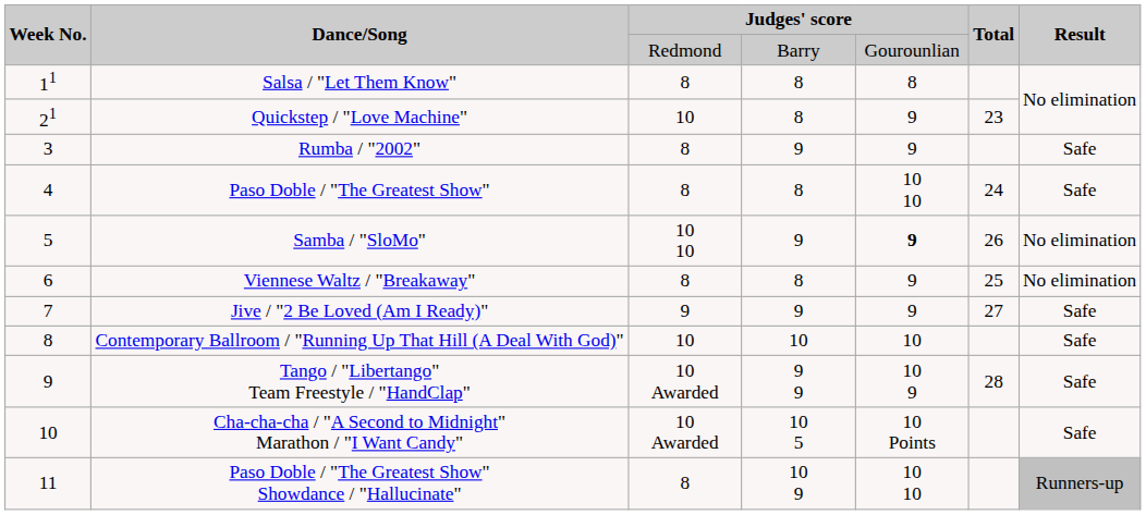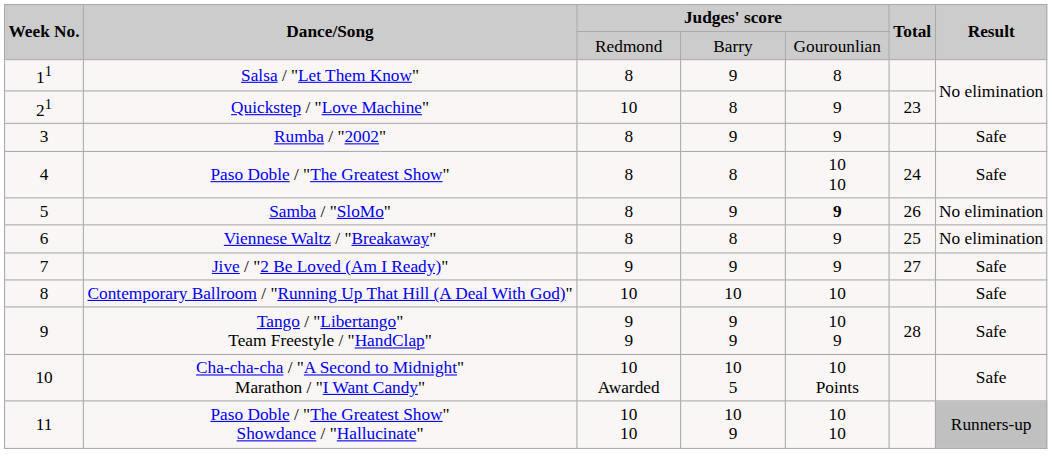 <table class="wikitable collapsible">
 <tr>
 <th rowspan="2" style="background:#ccc; text-align:Center;"><strong>Week No.</strong></th>
 <th rowspan="2" style="background:#ccc; text-align:Center;"><strong>Dance/Song</strong></th>
 <th colspan="3" style="background:#ccc; text-align:Center;"><strong>Judges' score</strong></th>
 <th rowspan="2" style="background:#ccc; text-align:Center;"><strong>Total</strong></th>
 <th rowspan="2" style="background:#ccc; text-align:Center;"><strong>Result</strong></th>
 </tr>
 <tr style="text-align:center; background:#ccc;">
 <td style="width:10%; ">Redmond</td>
 <td style="width:10%; ">Barry</td>
 <td style="width:10%; ">Gourounlian</td>
 </tr>
 <tr style="text-align:center; background:#faf6f6;">
 <td>1<sup>1</sup></td>
 <td><a href='#'>Salsa</a> / "<a href='#'>Let Them Know</a>"</td>
 <td>8</td>
-<td>8</td>
+<td>9</td>
 <td>8</td>
 <td></td>
 <td rowspan="2">No elimination</td>
 </tr>
 <tr style="text-align:center; background:#faf6f6;">
 <td>2<sup>1</sup></td>
 <td><a href='#'>Quickstep</a> / "<a href='#'>Love Machine</a>"</td>
 <td>10</td>
 <td>8</td>
 <td>9</td>
 <td>23</td>
 </tr>
 <tr style="text-align:center; background:#faf6f6;">
 <td>3</td>
 <td><a href='#'>Rumba</a> / "<a href='#'>2002</a>"</td>
 <td>8</td>
 <td>9</td>
 <td>9</td>
 <td></td>
 <td>Safe</td>
 </tr>
 <tr style="text-align:center; background:#faf6f6;">
 <td>4</td>
 <td><a href='#'>Paso Doble</a> / "<a href='#'>The Greatest Show</a>"</td>
 <td>8</td>
 <td>8</td>
 <td>10<br>10</td>
 <td>24</td>
 <td>Safe</td>
 </tr>
 <tr style="text-align:center; background:#faf6f6;">
 <td>5</td>
 <td><a href='#'>Samba</a> / "<a href='#'>SloMo</a>"</td>
-<td>10<br>10</td>
+<td>8</td>
 <td>9</td>
 <td><strong>9</strong></td>
 <td>26</td>
 <td>No elimination</td>
 </tr>
 <tr style="text-align:center; background:#faf6f6;">
 <td>6</td>
 <td><a href='#'>Viennese Waltz</a> / "<a href='#'>Breakaway</a>"</td>
 <td>8</td>
 <td>8</td>
 <td>9</td>
 <td>25</td>
 <td>No elimination</td>
 </tr>
 <tr style="text-align:center; background:#faf6f6;">
 <td>7</td>
 <td><a href='#'>Jive</a> / "<a href='#'>2 Be Loved (Am I Ready)</a>"</td>
 <td>9</td>
 <td>9</td>
 <td>9</td>
 <td>27</td>
 <td>Safe</td>
 </tr>
 <tr style="text-align:center; background:#faf6f6;">
 <td>8</td>
 <td><a href='#'>Contemporary Ballroom</a> / "<a href='#'>Running Up That Hill (A Deal With God)</a>"</td>
 <td>10</td>
 <td>10</td>
 <td>10</td>
 <td></td>
 <td>Safe</td>
 </tr>
 <tr style="text-align:center; background:#faf6f6;">
 <td>9</td>
 <td><a href='#'>Tango</a> / "<a href='#'>Libertango</a>"<br>Team Freestyle / "<a href='#'>HandClap</a>"</td>
-<td>10<br>Awarded</td>
+<td>9<br>9</td>
 <td>9<br>9</td>
 <td>10<br>9</td>
 <td>28<br></td>
 <td>Safe</td>
 </tr>
 <tr style="text-align:center; background:#faf6f6;">
 <td>10</td>
 <td><a href='#'>Cha-cha-cha</a> / "<a href='#'>A Second to Midnight</a>"<br>Marathon / "<a href='#'>I Want Candy</a>"</td>
 <td>10<br>Awarded</td>
 <td>10<br>5</td>
 <td>10<br>Points</td>
 <td><br></td>
 <td>Safe</td>
 </tr>
 <tr style="text-align:center; background:#faf6f6;">
 <td>11</td>
 <td><a href='#'>Paso Doble</a> / "<a href='#'>The Greatest Show</a>"<br><a href='#'>Showdance</a> / "<a href='#'>Hallucinate</a>"</td>
-<td>8</td>
+<td>10<br>10</td>
 <td>10<br>9</td>
 <td>10<br>10</td>
 <td><br></td>
 <td style="background:Silver;">Runners-up</td>
 </tr>
 </table>
